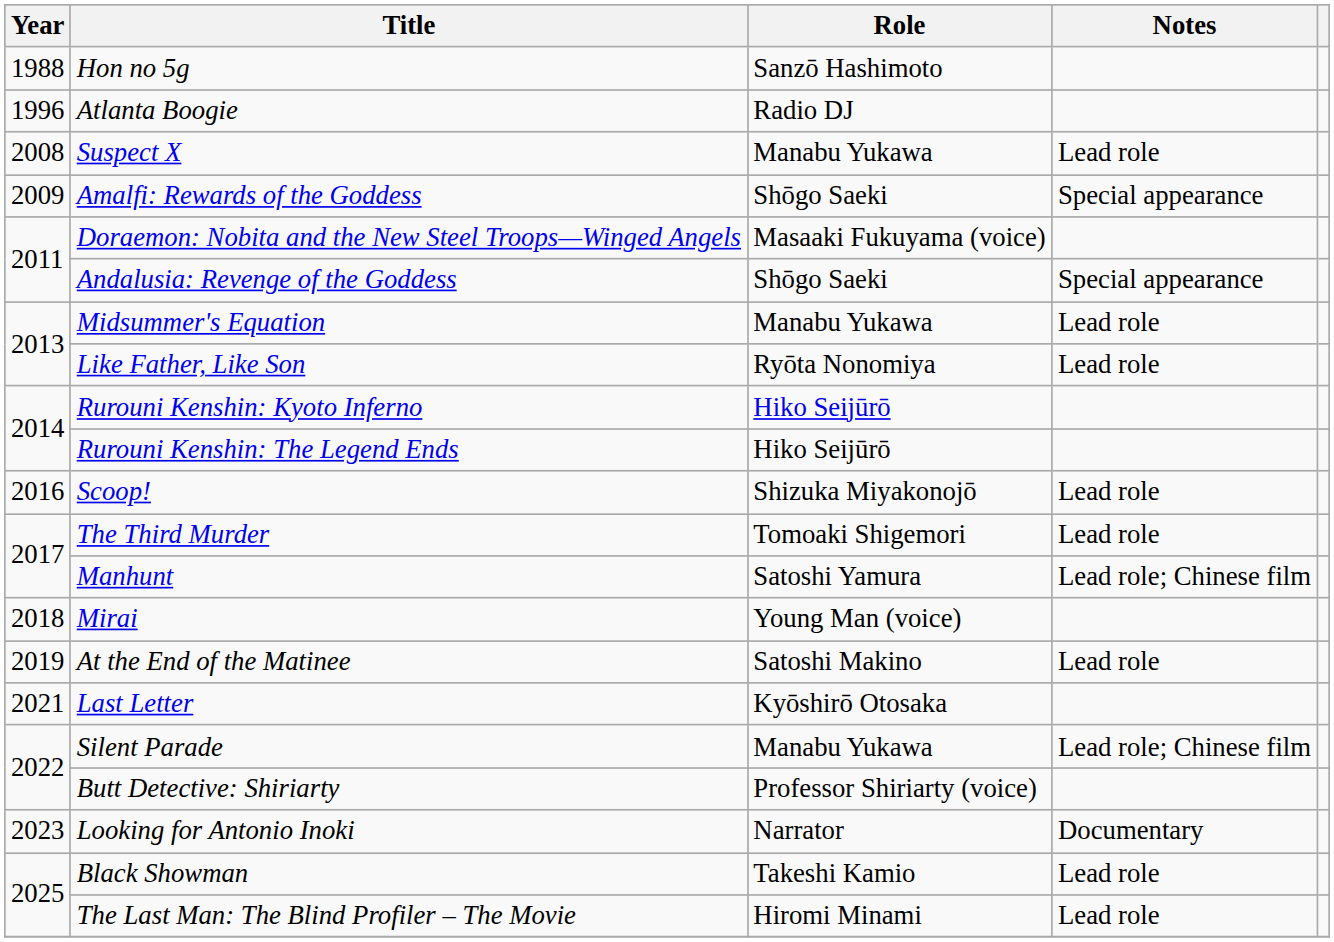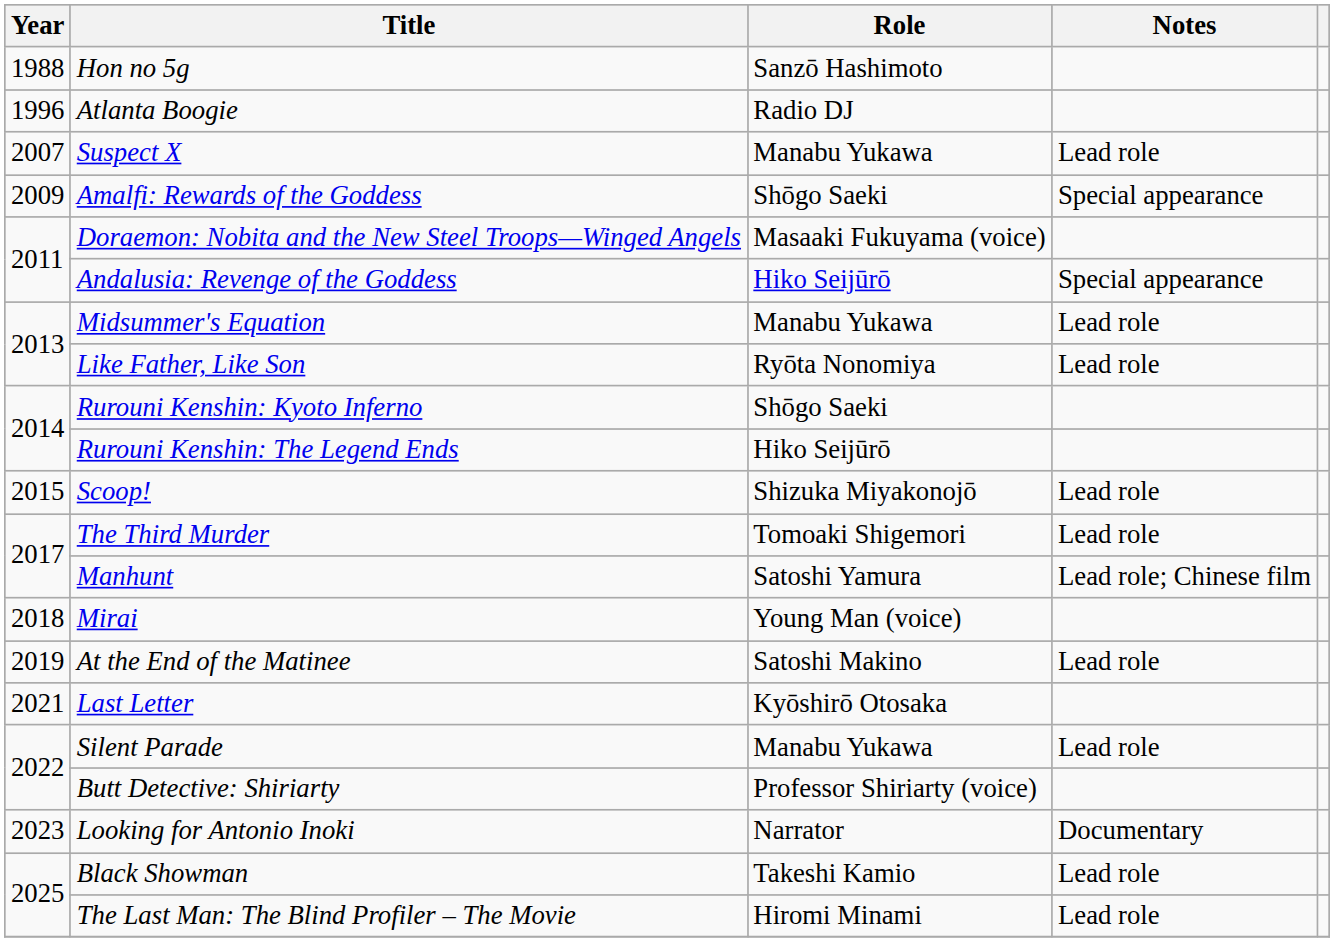 <table class="wikitable sortable">
 <tr>
 <th>Year</th>
 <th>Title</th>
 <th>Role</th>
 <th class="unsortable">Notes</th>
 <th class="unsortable"></th>
 </tr>
 <tr>
 <td>1988</td>
 <td><em>Hon no 5g</em></td>
 <td>Sanzō Hashimoto</td>
 <td></td>
 <td></td>
 </tr>
 <tr>
 <td>1996</td>
 <td><em>Atlanta Boogie</em></td>
 <td>Radio DJ</td>
 <td></td>
 <td></td>
 </tr>
 <tr>
-<td>2008</td>
+<td>2007</td>
 <td><em><a href='#'>Suspect X</a></em></td>
 <td>Manabu Yukawa</td>
 <td>Lead role</td>
 <td></td>
 </tr>
 <tr>
 <td>2009</td>
 <td><em><a href='#'>Amalfi: Rewards of the Goddess</a></em></td>
 <td>Shōgo Saeki</td>
 <td>Special appearance</td>
 <td></td>
 </tr>
 <tr>
 <td rowspan=2>2011</td>
 <td><em><a href='#'>Doraemon: Nobita and the New Steel Troops—Winged Angels</a></em></td>
 <td>Masaaki Fukuyama (voice)</td>
 <td></td>
 <td></td>
 </tr>
 <tr>
 <td><em><a href='#'>Andalusia: Revenge of the Goddess</a></em></td>
-<td>Shōgo Saeki</td>
+<td><a href='#'>Hiko Seijūrō</a></td>
 <td>Special appearance</td>
 <td></td>
 </tr>
 <tr>
 <td rowspan=2>2013</td>
 <td><em><a href='#'>Midsummer's Equation</a></em></td>
 <td>Manabu Yukawa</td>
 <td>Lead role</td>
 <td></td>
 </tr>
 <tr>
 <td><em><a href='#'>Like Father, Like Son</a></em></td>
 <td>Ryōta Nonomiya</td>
 <td>Lead role</td>
 <td></td>
 </tr>
 <tr>
 <td rowspan=2>2014</td>
 <td><em><a href='#'>Rurouni Kenshin: Kyoto Inferno</a></em></td>
-<td><a href='#'>Hiko Seijūrō</a></td>
+<td>Shōgo Saeki</td>
 <td></td>
 <td></td>
 </tr>
 <tr>
 <td><em><a href='#'>Rurouni Kenshin: The Legend Ends</a></em></td>
 <td>Hiko Seijūrō</td>
 <td></td>
 <td></td>
 </tr>
 <tr>
-<td>2016</td>
+<td>2015</td>
 <td><em><a href='#'>Scoop!</a></em></td>
 <td>Shizuka Miyakonojō</td>
 <td>Lead role</td>
 <td></td>
 </tr>
 <tr>
 <td rowspan=2>2017</td>
 <td><em><a href='#'>The Third Murder</a></em></td>
 <td>Tomoaki Shigemori</td>
 <td>Lead role</td>
 <td></td>
 </tr>
 <tr>
 <td><em><a href='#'>Manhunt</a></em></td>
 <td>Satoshi Yamura</td>
 <td>Lead role; Chinese film</td>
 <td></td>
 </tr>
 <tr>
 <td>2018</td>
 <td><em><a href='#'>Mirai</a></em></td>
 <td>Young Man (voice)</td>
 <td></td>
 <td></td>
 </tr>
 <tr>
 <td rowspan=1>2019</td>
 <td><em>At the End of the Matinee</em></td>
 <td>Satoshi Makino</td>
 <td>Lead role</td>
 <td></td>
 </tr>
 <tr>
 <td rowspan=1>2021</td>
 <td><em><a href='#'>Last Letter</a></em></td>
 <td>Kyōshirō Otosaka</td>
 <td></td>
 <td></td>
 </tr>
 <tr>
 <td rowspan=2>2022</td>
 <td><em>Silent Parade</em></td>
 <td>Manabu Yukawa</td>
-<td>Lead role; Chinese film</td>
+<td>Lead role</td>
 <td></td>
 </tr>
 <tr>
 <td><em>Butt Detective: Shiriarty</em></td>
 <td>Professor Shiriarty (voice)</td>
 <td></td>
 <td></td>
 </tr>
 <tr>
 <td>2023</td>
 <td><em>Looking for Antonio Inoki</em></td>
 <td>Narrator</td>
 <td>Documentary</td>
 <td></td>
 </tr>
 <tr>
 <td rowspan="2">2025</td>
 <td><em>Black Showman</em></td>
 <td>Takeshi Kamio</td>
 <td>Lead role</td>
 <td></td>
 </tr>
 <tr>
 <td><em>The Last Man: The Blind Profiler – The Movie</em></td>
 <td>Hiromi Minami</td>
 <td>Lead role</td>
 <td></td>
 </tr>
 <tr>
 </tr>
 </table>
